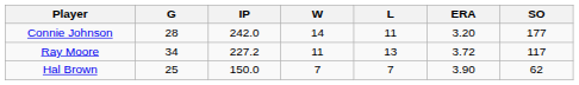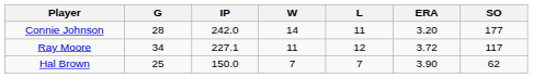 <table class="wikitable sortable">
 <tr>
 <th bgcolor="#DDDDFF" width="16%">Player</th>
 <th bgcolor="#DDDDFF" width="9%">G</th>
 <th bgcolor="#DDDDFF" width="9%">IP</th>
 <th bgcolor="#DDDDFF" width="9%">W</th>
 <th bgcolor="#DDDDFF" width="9%">L</th>
 <th bgcolor="#DDDDFF" width="9%">ERA</th>
 <th bgcolor="#DDDDFF" width="9%">SO</th>
 </tr>
 <tr align="center">
 <td><a href='#'>Connie Johnson</a></td>
 <td>28</td>
 <td>242.0</td>
 <td>14</td>
 <td>11</td>
 <td>3.20</td>
 <td>177</td>
 </tr>
 <tr align=center>
 <td><a href='#'>Ray Moore</a></td>
 <td>34</td>
-<td>227.2</td>
+<td>227.1</td>
 <td>11</td>
-<td>13</td>
+<td>12</td>
 <td>3.72</td>
 <td>117</td>
 </tr>
 <tr align=center>
 <td><a href='#'>Hal Brown</a></td>
 <td>25</td>
 <td>150.0</td>
 <td>7</td>
 <td>7</td>
 <td>3.90</td>
 <td>62</td>
 </tr>
 </table>
